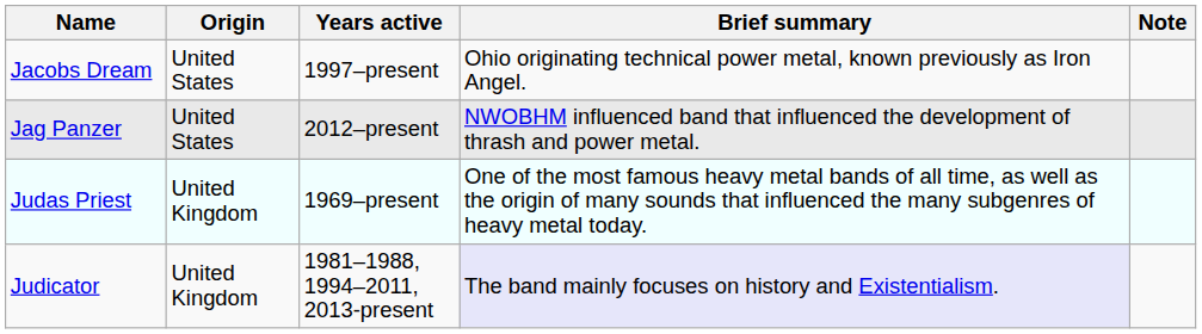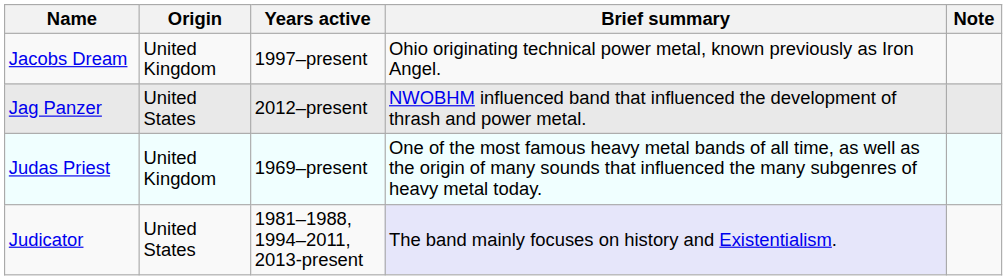 <table class= "wikitable sortable sticky-header-multi">
 <tr>
 <th style="width:11em">Name</th>
 <th style="width:8em">Origin</th>
 <th style="width:12em">Years active</th>
 <th style="width:65em">Brief summary</th>
 <th style="width:3em">Note</th>
 </tr>
 <tr>
 <td><a href='#'>Jacobs Dream</a></td>
-<td>United States</td>
+<td>United Kingdom</td>
 <td>1997–present</td>
 <td>Ohio originating technical power metal, known previously as Iron Angel.</td>
 <td></td>
 </tr>
 <tr style="background:#e9e9e9;">
 <td><a href='#'>Jag Panzer</a></td>
 <td>United States</td>
 <td>2012–present</td>
 <td><a href='#'>NWOBHM</a> influenced band that influenced the development of thrash and power metal.</td>
 <td></td>
 </tr>
 <tr style="background:#f0ffff;">
 <td><a href='#'>Judas Priest</a></td>
 <td>United Kingdom</td>
 <td>1969–present</td>
 <td>One of the most famous heavy metal bands of all time, as well as the origin of many sounds that influenced the many subgenres of heavy metal today.</td>
 <td></td>
 </tr>
 <tr>
 <td><a href='#'>Judicator</a></td>
-<td>United Kingdom</td>
+<td>United States</td>
 <td>1981–1988, 1994–2011, 2013-present</td>
 <td style="background: lavender;">The band mainly focuses on history and <a href='#'>Existentialism</a>.</td>
 <td></td>
 </tr>
 </table>
